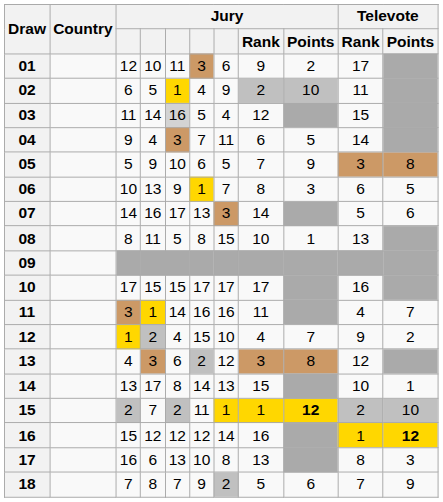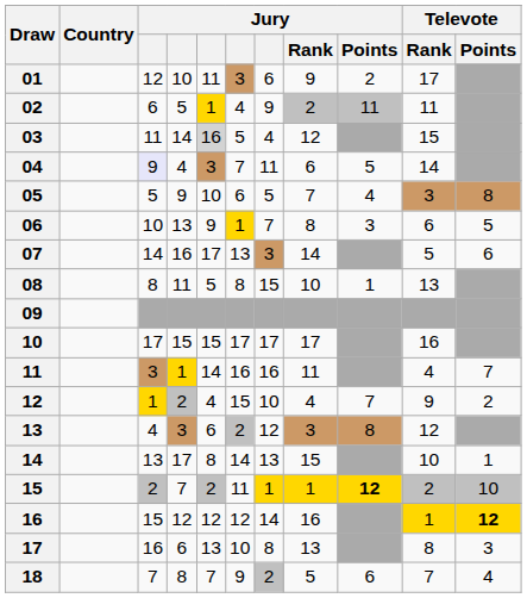 <table class="sortable wikitable collapsible plainrowheaders" style="text-align:center;">
 <tr>
 </tr>
 <tr>
 <th scope="col" rowspan="2">Draw</th>
 <th scope="col" rowspan="2">Country</th>
 <th scope="col" colspan="7">Jury</th>
 <th scope="col" colspan="2">Televote</th>
 </tr>
 <tr>
 <th scope="col"><small></small></th>
 <th scope="col"><small></small></th>
 <th scope="col"><small></small></th>
 <th scope="col"><small></small></th>
 <th scope="col"><small></small></th>
 <th scope="col">Rank</th>
 <th scope="col">Points</th>
 <th scope="col">Rank</th>
 <th scope="col">Points</th>
 </tr>
 <tr>
 <th scope="row" style="text-align:center;">01</th>
 <td style="text-align:left;"></td>
 <td>12</td>
 <td>10</td>
 <td>11</td>
 <td style="background:#CC9966;">3</td>
 <td>6</td>
 <td>9</td>
 <td>2</td>
 <td>17</td>
 <td style="background:#AAAAAA;"></td>
 </tr>
 <tr>
 <th scope="row" style="text-align:center;">02</th>
 <td style="text-align:left;"></td>
 <td>6</td>
 <td>5</td>
 <td style="background:gold;">1</td>
 <td>4</td>
 <td>9</td>
 <td style="background:silver;">2</td>
-<td style="background:silver;">10</td>
+<td style="background:silver;">11</td>
 <td>11</td>
 <td style="background:#AAAAAA;"></td>
 </tr>
 <tr>
 <th scope="row" style="text-align:center;">03</th>
 <td style="text-align:left;"></td>
 <td>11</td>
 <td>14</td>
 <td style="background: lightgrey;">16</td>
 <td>5</td>
 <td>4</td>
 <td>12</td>
 <td style="background:#AAAAAA;"></td>
 <td>15</td>
 <td style="background:#AAAAAA;"></td>
 </tr>
 <tr>
 <th scope="row" style="text-align:center;">04</th>
 <td style="text-align:left;"></td>
-<td>9</td>
+<td style="background: lavender;">9</td>
 <td>4</td>
 <td style="background:#CC9966;">3</td>
 <td>7</td>
 <td>11</td>
 <td>6</td>
 <td>5</td>
 <td>14</td>
 <td style="background:#AAAAAA;"></td>
 </tr>
 <tr>
 <th scope="row" style="text-align:center;">05</th>
 <td style="text-align:left;"></td>
 <td>5</td>
 <td>9</td>
 <td>10</td>
 <td>6</td>
 <td>5</td>
 <td>7</td>
-<td>9</td>
+<td>4</td>
 <td style="background:#CC9966;">3</td>
 <td style="background:#CC9966;">8</td>
 </tr>
 <tr>
 <th scope="row" style="text-align:center;">06</th>
 <td style="text-align:left;"></td>
 <td>10</td>
 <td>13</td>
 <td>9</td>
 <td style="background:gold;">1</td>
 <td>7</td>
 <td>8</td>
 <td>3</td>
 <td>6</td>
 <td>5</td>
 </tr>
 <tr>
 <th scope="row" style="text-align:center;">07</th>
 <td style="text-align:left;"></td>
 <td>14</td>
 <td>16</td>
 <td>17</td>
 <td>13</td>
 <td style="background:#CC9966;">3</td>
 <td>14</td>
 <td style="background:#AAAAAA;"></td>
 <td>5</td>
 <td>6</td>
 </tr>
 <tr>
 <th scope="row" style="text-align:center;">08</th>
 <td style="text-align:left;"></td>
 <td>8</td>
 <td>11</td>
 <td>5</td>
 <td>8</td>
 <td>15</td>
 <td>10</td>
 <td>1</td>
 <td>13</td>
 <td style="background:#AAAAAA;"></td>
 </tr>
 <tr class="sortbottom">
 <th scope="row" style="text-align:center;">09</th>
 <td style="text-align:left;"></td>
 <td style="background:#AAAAAA;"></td>
 <td style="background:#AAAAAA;"></td>
 <td style="background:#AAAAAA;"></td>
 <td style="background:#AAAAAA;"></td>
 <td style="background:#AAAAAA;"></td>
 <td style="background:#AAAAAA;"></td>
 <td style="background:#AAAAAA;"></td>
 <td style="background:#AAAAAA;"></td>
 <td style="background:#AAAAAA;"></td>
 </tr>
 <tr>
 <th scope="row" style="text-align:center;">10</th>
 <td style="text-align:left;"></td>
 <td>17</td>
 <td>15</td>
 <td>15</td>
 <td>17</td>
 <td>17</td>
 <td>17</td>
 <td style="background:#AAAAAA;"></td>
 <td>16</td>
 <td style="background:#AAAAAA;"></td>
 </tr>
 <tr>
 <th scope="row" style="text-align:center;">11</th>
 <td style="text-align:left;"></td>
 <td style="background:#CC9966;">3</td>
 <td style="background:gold;">1</td>
 <td>14</td>
 <td>16</td>
 <td>16</td>
 <td>11</td>
 <td style="background:#AAAAAA;"></td>
 <td>4</td>
 <td>7</td>
 </tr>
 <tr>
 <th scope="row" style="text-align:center;">12</th>
 <td style="text-align:left;"></td>
 <td style="background:gold;">1</td>
 <td style="background:silver;">2</td>
 <td>4</td>
 <td>15</td>
 <td>10</td>
 <td>4</td>
 <td>7</td>
 <td>9</td>
 <td>2</td>
 </tr>
 <tr>
 <th scope="row" style="text-align:center;">13</th>
 <td style="text-align:left;"></td>
 <td>4</td>
 <td style="background:#CC9966;">3</td>
 <td>6</td>
 <td style="background:silver;">2</td>
 <td>12</td>
 <td style="background:#CC9966;">3</td>
 <td style="background:#CC9966;">8</td>
 <td>12</td>
 <td style="background:#AAAAAA;"></td>
 </tr>
 <tr>
 <th scope="row" style="text-align:center;">14</th>
 <td style="text-align:left;"></td>
 <td>13</td>
 <td>17</td>
 <td>8</td>
 <td>14</td>
 <td>13</td>
 <td>15</td>
 <td style="background:#AAAAAA;"></td>
 <td>10</td>
 <td>1</td>
 </tr>
 <tr>
 <th scope="row" style="text-align:center;">15</th>
 <td style="text-align:left;"></td>
 <td style="background:silver;">2</td>
 <td>7</td>
 <td style="background:silver;">2</td>
 <td>11</td>
 <td style="background:gold;">1</td>
 <td style="background:gold;">1</td>
 <td style="background:gold;"><strong>12</strong></td>
 <td style="background:silver;">2</td>
 <td style="background:silver;">10</td>
 </tr>
 <tr>
 <th scope="row" style="text-align:center;">16</th>
 <td style="text-align:left;"></td>
 <td>15</td>
 <td>12</td>
 <td>12</td>
 <td>12</td>
 <td>14</td>
 <td>16</td>
 <td style="background:#AAAAAA;"></td>
 <td style="background:gold;">1</td>
 <td style="background:gold;"><strong>12</strong></td>
 </tr>
 <tr>
 <th scope="row" style="text-align:center;">17</th>
 <td style="text-align:left;"></td>
 <td>16</td>
 <td>6</td>
 <td>13</td>
 <td>10</td>
 <td>8</td>
 <td>13</td>
 <td style="background:#AAAAAA;"></td>
 <td>8</td>
 <td>3</td>
 </tr>
 <tr>
 <th scope="row" style="text-align:center;">18</th>
 <td style="text-align:left;"></td>
 <td>7</td>
 <td>8</td>
 <td>7</td>
 <td>9</td>
 <td style="background:silver;">2</td>
 <td>5</td>
 <td>6</td>
 <td>7</td>
-<td>9</td>
+<td>4</td>
 </tr>
 </table>
